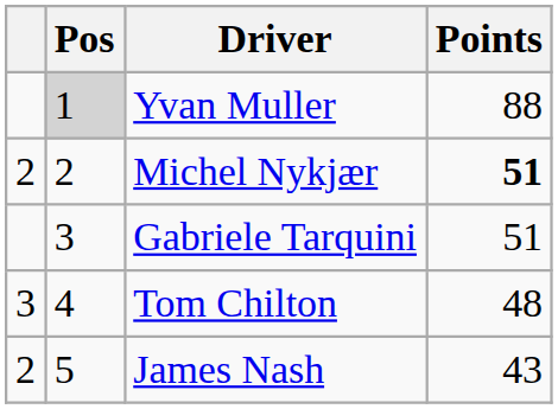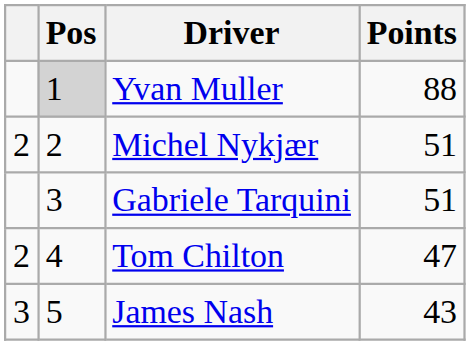 <table class="wikitable" style="font-size: 95%;">
 <tr>
 <th></th>
 <th>Pos</th>
 <th>Driver</th>
 <th>Points</th>
 </tr>
 <tr>
 <td align="left"></td>
 <td style="background: lightgrey;">1</td>
 <td> <a href='#'>Yvan Muller</a></td>
 <td align="right">88</td>
 </tr>
 <tr>
 <td align="left"> 2</td>
 <td>2</td>
 <td> <a href='#'>Michel Nykjær</a></td>
-<td align="right"><strong>51</strong></td>
+<td align="right">51</td>
 </tr>
 <tr>
 <td align="left"></td>
 <td>3</td>
 <td> <a href='#'>Gabriele Tarquini</a></td>
 <td align="right">51</td>
 </tr>
 <tr>
-<td align="left"> 3</td>
+<td align="left"> 2</td>
 <td>4</td>
 <td> <a href='#'>Tom Chilton</a></td>
-<td align="right">48</td>
+<td align="right">47</td>
 </tr>
 <tr>
-<td align="left"> 2</td>
+<td align="left"> 3</td>
 <td>5</td>
 <td> <a href='#'>James Nash</a></td>
 <td align="right">43</td>
 </tr>
 </table>
